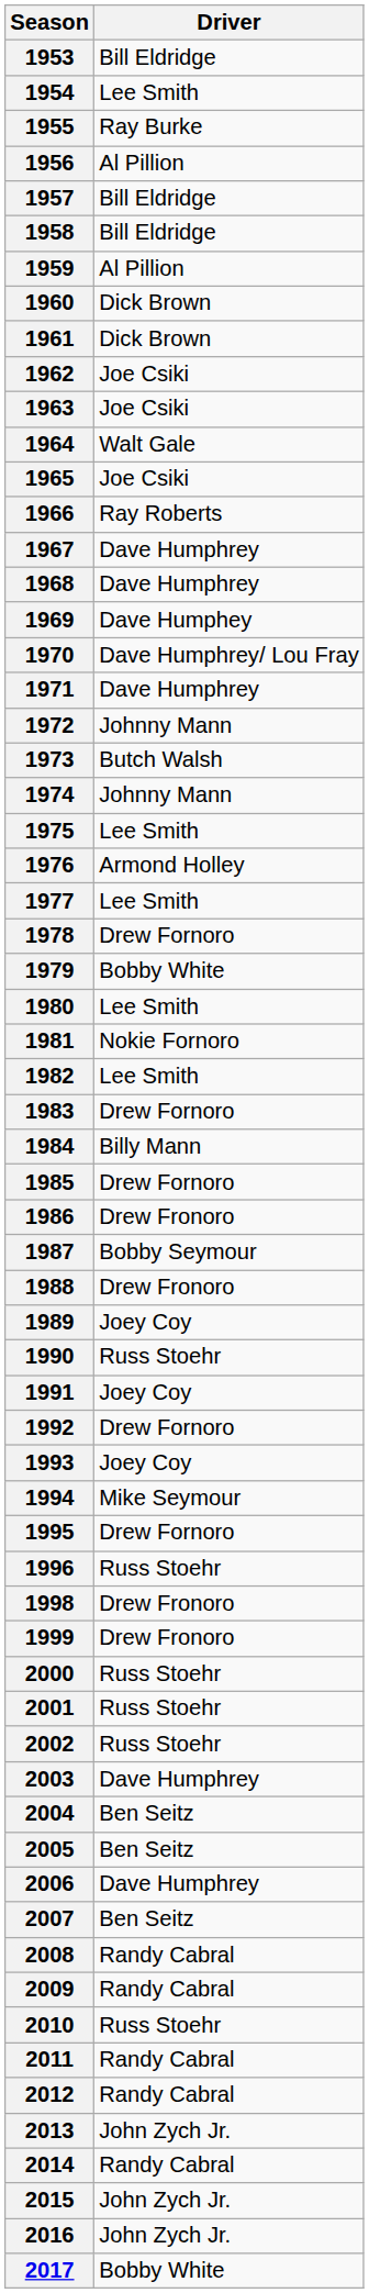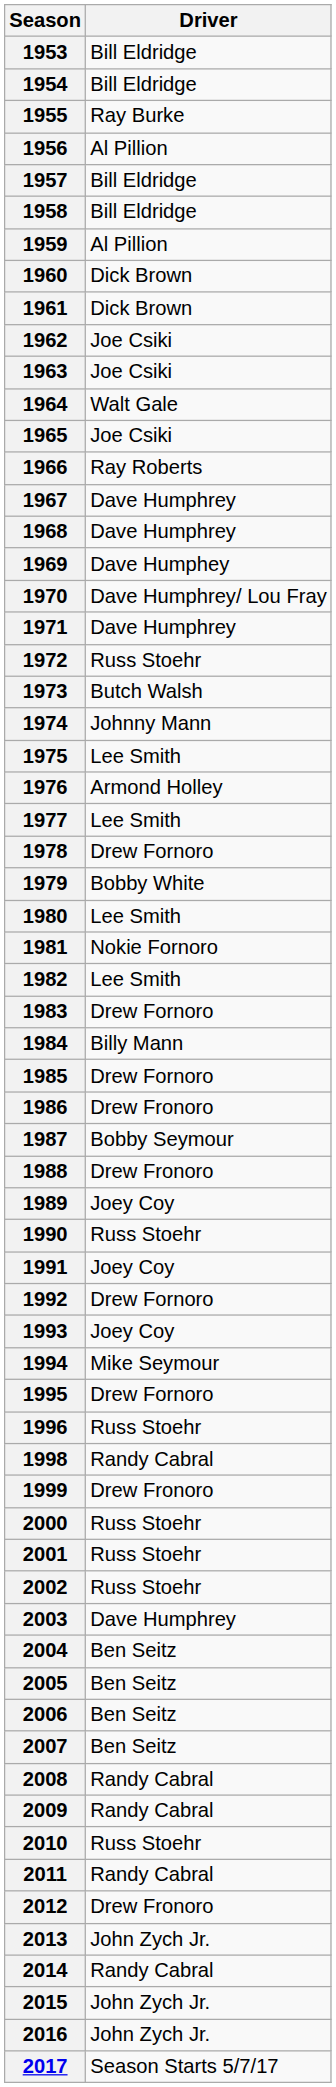 <table class="wikitable">
 <tr>
 <th>Season</th>
 <th>Driver</th>
 </tr>
 <tr>
 <th>1953</th>
 <td>Bill Eldridge</td>
 </tr>
 <tr>
 <th>1954</th>
-<td>Lee Smith</td>
+<td>Bill Eldridge</td>
 </tr>
 <tr>
 <th>1955</th>
 <td>Ray Burke</td>
 </tr>
 <tr>
 <th>1956</th>
 <td>Al Pillion</td>
 </tr>
 <tr>
 <th>1957</th>
 <td>Bill Eldridge</td>
 </tr>
 <tr>
 <th>1958</th>
 <td>Bill Eldridge</td>
 </tr>
 <tr>
 <th>1959</th>
 <td>Al Pillion</td>
 </tr>
 <tr>
 <th>1960</th>
 <td>Dick Brown</td>
 </tr>
 <tr>
 <th>1961</th>
 <td>Dick Brown</td>
 </tr>
 <tr>
 <th>1962</th>
 <td>Joe Csiki</td>
 </tr>
 <tr>
 <th>1963</th>
 <td>Joe Csiki</td>
 </tr>
 <tr>
 <th>1964</th>
 <td>Walt Gale</td>
 </tr>
 <tr>
 <th>1965</th>
 <td>Joe Csiki</td>
 </tr>
 <tr>
 <th>1966</th>
 <td>Ray Roberts</td>
 </tr>
 <tr>
 <th>1967</th>
 <td>Dave Humphrey</td>
 </tr>
 <tr>
 <th>1968</th>
 <td>Dave Humphrey</td>
 </tr>
 <tr>
 <th>1969</th>
 <td>Dave Humphey</td>
 </tr>
 <tr>
 <th>1970</th>
 <td>Dave Humphrey/ Lou Fray</td>
 </tr>
 <tr>
 <th>1971</th>
 <td>Dave Humphrey</td>
 </tr>
 <tr>
 <th>1972</th>
-<td>Johnny Mann</td>
+<td>Russ Stoehr</td>
 </tr>
 <tr>
 <th>1973</th>
 <td>Butch Walsh</td>
 </tr>
 <tr>
 <th>1974</th>
 <td>Johnny Mann</td>
 </tr>
 <tr>
 <th>1975</th>
 <td>Lee Smith</td>
 </tr>
 <tr>
 <th>1976</th>
 <td>Armond Holley</td>
 </tr>
 <tr>
 <th>1977</th>
 <td>Lee Smith</td>
 </tr>
 <tr>
 <th>1978</th>
 <td>Drew Fornoro</td>
 </tr>
 <tr>
 <th>1979</th>
 <td>Bobby White</td>
 </tr>
 <tr>
 <th>1980</th>
 <td>Lee Smith</td>
 </tr>
 <tr>
 <th>1981</th>
 <td>Nokie Fornoro</td>
 </tr>
 <tr>
 <th>1982</th>
 <td>Lee Smith</td>
 </tr>
 <tr>
 <th>1983</th>
 <td>Drew Fornoro</td>
 </tr>
 <tr>
 <th>1984</th>
 <td>Billy Mann</td>
 </tr>
 <tr>
 <th>1985</th>
 <td>Drew Fornoro</td>
 </tr>
 <tr>
 <th>1986</th>
 <td>Drew Fronoro</td>
 </tr>
 <tr>
 <th>1987</th>
 <td>Bobby Seymour</td>
 </tr>
 <tr>
 <th>1988</th>
 <td>Drew Fronoro</td>
 </tr>
 <tr>
 <th>1989</th>
 <td>Joey Coy</td>
 </tr>
 <tr>
 <th>1990</th>
 <td>Russ Stoehr</td>
 </tr>
 <tr>
 <th>1991</th>
 <td>Joey Coy</td>
 </tr>
 <tr>
 <th>1992</th>
 <td>Drew Fornoro</td>
 </tr>
 <tr>
 <th>1993</th>
 <td>Joey Coy</td>
 </tr>
 <tr>
 <th>1994</th>
 <td>Mike Seymour</td>
 </tr>
 <tr>
 <th>1995</th>
 <td>Drew Fornoro</td>
 </tr>
 <tr>
 <th>1996</th>
 <td>Russ Stoehr</td>
 </tr>
 <tr>
 <th>1998</th>
-<td>Drew Fronoro</td>
+<td>Randy Cabral</td>
 </tr>
 <tr>
 <th>1999</th>
 <td>Drew Fronoro</td>
 </tr>
 <tr>
 <th>2000</th>
 <td>Russ Stoehr</td>
 </tr>
 <tr>
 <th>2001</th>
 <td>Russ Stoehr</td>
 </tr>
 <tr>
 <th>2002</th>
 <td>Russ Stoehr</td>
 </tr>
 <tr>
 <th>2003</th>
 <td>Dave Humphrey</td>
 </tr>
 <tr>
 <th>2004</th>
 <td>Ben Seitz</td>
 </tr>
 <tr>
 <th>2005</th>
 <td>Ben Seitz</td>
 </tr>
 <tr>
 <th>2006</th>
-<td>Dave Humphrey</td>
+<td>Ben Seitz</td>
 </tr>
 <tr>
 <th>2007</th>
 <td>Ben Seitz</td>
 </tr>
 <tr>
 <th>2008</th>
 <td>Randy Cabral</td>
 </tr>
 <tr>
 <th>2009</th>
 <td>Randy Cabral</td>
 </tr>
 <tr>
 <th>2010</th>
 <td>Russ Stoehr</td>
 </tr>
 <tr>
 <th>2011</th>
 <td>Randy Cabral</td>
 </tr>
 <tr>
 <th>2012</th>
-<td>Randy Cabral</td>
+<td>Drew Fronoro</td>
 </tr>
 <tr>
 <th>2013</th>
 <td>John Zych Jr.</td>
 </tr>
 <tr>
 <th>2014</th>
 <td>Randy Cabral</td>
 </tr>
 <tr>
 <th>2015</th>
 <td>John Zych Jr.</td>
 </tr>
 <tr>
 <th>2016</th>
 <td>John Zych Jr.</td>
 </tr>
 <tr>
 <th><a href='#'>2017</a></th>
-<td>Bobby White</td>
+<td>Season Starts 5/7/17</td>
 </tr>
 </table>
